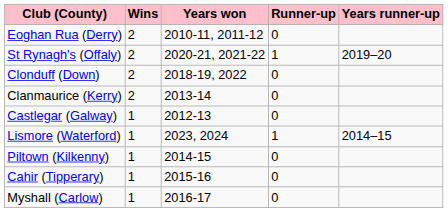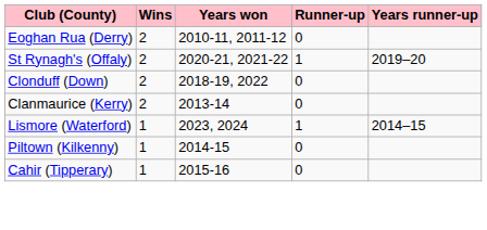 <table class="wikitable">
 <tr>
 <th style="background:pink;">Club (County)</th>
 <th style="background:pink;">Wins</th>
 <th style="background:pink;">Years won</th>
 <th style="background:pink;">Runner-up</th>
 <th style="background:pink;">Years runner-up</th>
 </tr>
 <tr>
 <td><a href='#'>Eoghan Rua</a> (<a href='#'>Derry</a>)</td>
 <td>2</td>
 <td>2010-11, 2011-12</td>
 <td>0</td>
 <td></td>
 </tr>
 <tr>
 <td><a href='#'>St Rynagh's</a> (<a href='#'>Offaly</a>)</td>
 <td>2</td>
 <td>2020-21, 2021-22</td>
 <td>1</td>
 <td>2019–20</td>
 </tr>
 <tr>
 <td><a href='#'>Clonduff</a> (<a href='#'>Down</a>)</td>
 <td>2</td>
 <td>2018-19, 2022</td>
 <td>0</td>
 <td></td>
 </tr>
 <tr>
 <td>Clanmaurice (<a href='#'>Kerry</a>)</td>
 <td>2</td>
 <td>2013-14</td>
 <td>0</td>
 <td></td>
 </tr>
 <tr>
-<td><a href='#'>Castlegar</a> (<a href='#'>Galway</a>)</td>
-<td>1</td>
-<td>2012-13</td>
-<td>0</td>
-<td></td>
-</tr>
-<tr>
 <td><a href='#'>Lismore</a> (<a href='#'>Waterford</a>)</td>
 <td>1</td>
 <td>2023, 2024</td>
 <td>1</td>
 <td>2014–15</td>
 </tr>
 <tr>
 <td><a href='#'>Piltown</a> (<a href='#'>Kilkenny</a>)</td>
 <td>1</td>
 <td>2014-15</td>
 <td>0</td>
 <td></td>
 </tr>
 <tr>
 <td><a href='#'>Cahir</a> (<a href='#'>Tipperary</a>)</td>
 <td>1</td>
 <td>2015-16</td>
 <td>0</td>
 <td></td>
 </tr>
-<tr>
-<td>Myshall (<a href='#'>Carlow</a>)</td>
-<td>1</td>
-<td>2016-17</td>
-<td>0</td>
-<td></td>
-</tr>
 </table>
